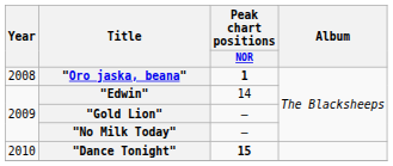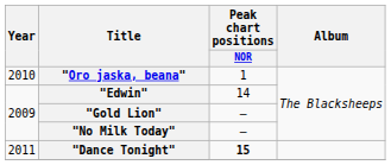 <table class="wikitable plainrowheaders" style="text-align:center;">
 <tr>
 <th scope="col" rowspan="2" style="width:1em;">Year</th>
 <th scope="col" rowspan="2" style="width:14.5em;">Title</th>
 <th scope="col" colspan="1">Peak chart positions</th>
 <th scope="col" rowspan="2">Album</th>
 </tr>
 <tr>
 <th scope="col" style="width:3em;font-size:85%;"><a href='#'>NOR</a><br></th>
 </tr>
 <tr>
-<td>2008</td>
+<td>2010</td>
 <th scope="row">"<a href='#'>Oro jaska, beana</a>"</th>
-<td><strong>1</strong></td>
+<td>1</td>
 <td rowspan="4"><em>The Blacksheeps</em></td>
 </tr>
 <tr>
 <td rowspan="3">2009</td>
 <th scope="row">"Edwin"</th>
 <td>14</td>
 </tr>
 <tr>
 <th scope="row">"Gold Lion"</th>
 <td>—</td>
 </tr>
 <tr>
 <th scope="row">"No Milk Today"</th>
 <td>—</td>
 </tr>
 <tr>
-<td>2010</td>
+<td>2011</td>
 <th scope="row">"Dance Tonight"</th>
 <td><strong>15</strong></td>
 <td></td>
 </tr>
 <tr>
 </tr>
 </table>
